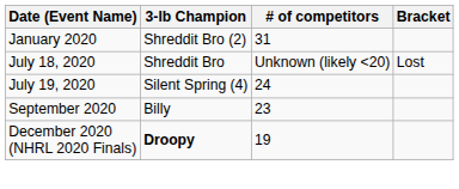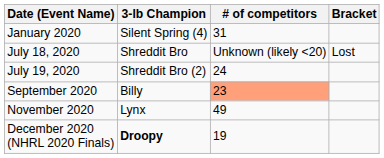 <table class="wikitable mw-collapsible mw-collapsed">
 <tr>
 <th>Date (Event Name)</th>
 <th>3-lb Champion</th>
 <th># of competitors</th>
 <th>Bracket</th>
 </tr>
 <tr>
 <td>January 2020</td>
-<td>Shreddit Bro (2)</td>
+<td>Silent Spring (4)</td>
 <td>31</td>
 <td></td>
 </tr>
 <tr>
 <td>July 18, 2020</td>
 <td>Shreddit Bro</td>
 <td>Unknown (likely <20)</td>
 <td>Lost</td>
 </tr>
 <tr>
 <td>July 19, 2020</td>
-<td>Silent Spring (4)</td>
+<td>Shreddit Bro (2)</td>
 <td>24</td>
 <td></td>
 </tr>
 <tr>
 <td>September 2020</td>
 <td>Billy</td>
-<td>23</td>
+<td style="background: lightsalmon;">23</td>
+<td></td>
+</tr>
+<tr>
+<td>November 2020</td>
+<td>Lynx</td>
+<td>49</td>
 <td></td>
 </tr>
 <tr>
 <td>December 2020<br>(NHRL 2020 Finals)</td>
 <td><strong>Droopy</strong></td>
 <td>19</td>
 <td></td>
 </tr>
 </table>
